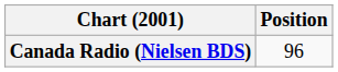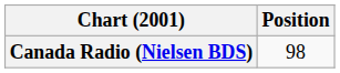 <table class="wikitable plainrowheaders">
 <tr>
 <th>Chart (2001)</th>
 <th>Position</th>
 </tr>
 <tr>
 <th scope="row">Canada Radio (<a href='#'>Nielsen BDS</a>)</th>
-<td align="center">96</td>
+<td align="center">98</td>
 </tr>
 </table>
